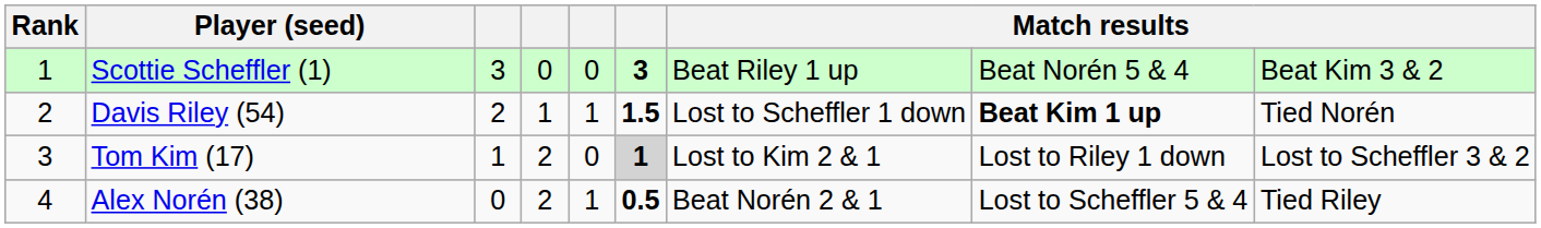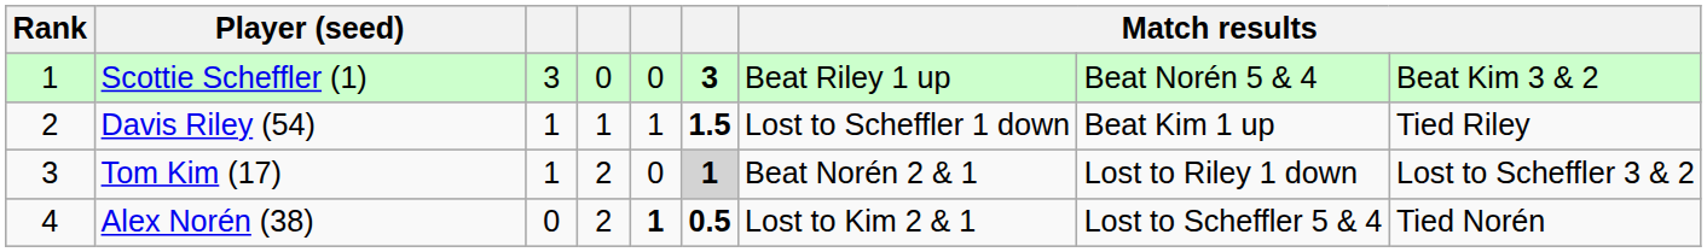 <table class="wikitable" style="text-align:center">
 <tr>
 <th width="20">Rank</th>
 <th width="220">Player (seed)</th>
 <th width="20"></th>
 <th width="20"></th>
 <th width="20"></th>
 <th width="20"></th>
 <th colspan=3>Match results</th>
 </tr>
 <tr style="background:#cfc">
 <td>1</td>
 <td align=left> <a href='#'>Scottie Scheffler</a> (1)</td>
 <td>3</td>
 <td>0</td>
 <td>0</td>
 <td><strong>3</strong></td>
 <td align=left>Beat Riley 1 up</td>
 <td align=left>Beat Norén 5 & 4</td>
 <td align=left>Beat Kim 3 & 2</td>
 </tr>
 <tr>
 <td>2</td>
 <td align=left> <a href='#'>Davis Riley</a> (54)</td>
-<td>2</td>
+<td>1</td>
 <td>1</td>
 <td>1</td>
 <td><strong>1.5</strong></td>
 <td align=left>Lost to Scheffler 1 down</td>
-<td align=left><strong>Beat Kim 1 up</strong></td>
-<td align=left>Tied Norén</td>
+<td align=left>Beat Kim 1 up</td>
+<td align=left>Tied Riley</td>
 </tr>
 <tr>
 <td>3</td>
 <td align=left> <a href='#'>Tom Kim</a> (17)</td>
 <td>1</td>
 <td>2</td>
 <td>0</td>
 <td style="background: lightgrey;"><strong>1</strong></td>
-<td align=left>Lost to Kim 2 & 1</td>
+<td align=left>Beat Norén 2 & 1</td>
 <td align=left>Lost to Riley 1 down</td>
 <td align=left>Lost to Scheffler 3 & 2</td>
 </tr>
 <tr>
 <td>4</td>
 <td align=left> <a href='#'>Alex Norén</a> (38)</td>
 <td>0</td>
 <td>2</td>
-<td>1</td>
+<td><strong>1</strong></td>
 <td><strong>0.5</strong></td>
-<td align=left>Beat Norén 2 & 1</td>
+<td align=left>Lost to Kim 2 & 1</td>
 <td align=left>Lost to Scheffler 5 & 4</td>
-<td align=left>Tied Riley</td>
+<td align=left>Tied Norén</td>
 </tr>
 </table>
